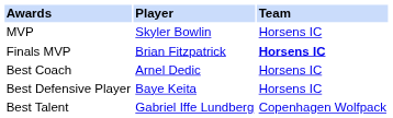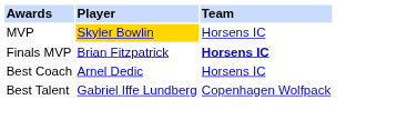 <table class="toccolours" border="0" cellpadding="2" cellspacing="2" style="text-align:left; margin:0.5em;">
 <tr bgcolor=#CADCFB>
 <th>Awards</th>
 <th>Player</th>
 <th>Team</th>
 </tr>
 <tr>
 <td>MVP</td>
-<td> <a href='#'>Skyler Bowlin</a></td>
+<td style="background: gold;"> <a href='#'>Skyler Bowlin</a></td>
 <td><a href='#'>Horsens IC</a></td>
 </tr>
 <tr>
 <td>Finals MVP</td>
 <td> <a href='#'>Brian Fitzpatrick</a></td>
 <td><strong><a href='#'>Horsens IC</a></strong></td>
 </tr>
 <tr>
 <td>Best Coach</td>
 <td> <a href='#'>Arnel Dedic</a></td>
 <td><a href='#'>Horsens IC</a></td>
 </tr>
 <tr>
-<td>Best Defensive Player</td>
-<td> <a href='#'>Baye Keita</a></td>
-<td><a href='#'>Horsens IC</a></td>
-</tr>
-<tr>
 <td>Best Talent</td>
 <td> <a href='#'>Gabriel Iffe Lundberg</a></td>
 <td><a href='#'>Copenhagen Wolfpack</a></td>
 </tr>
 <tr>
 </tr>
 </table>
